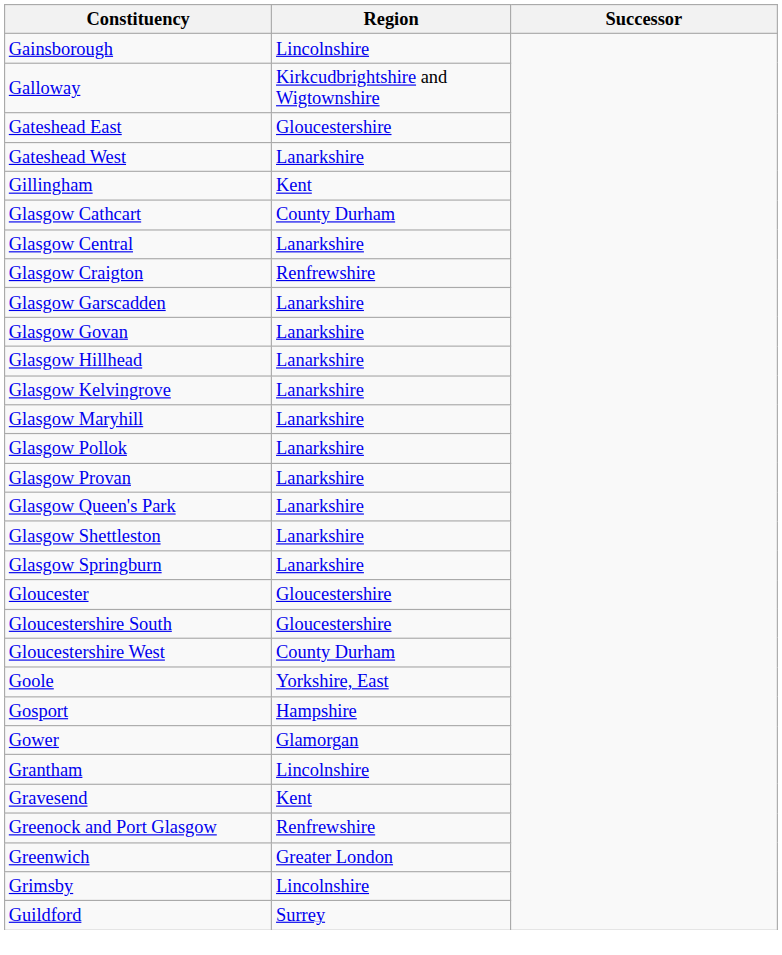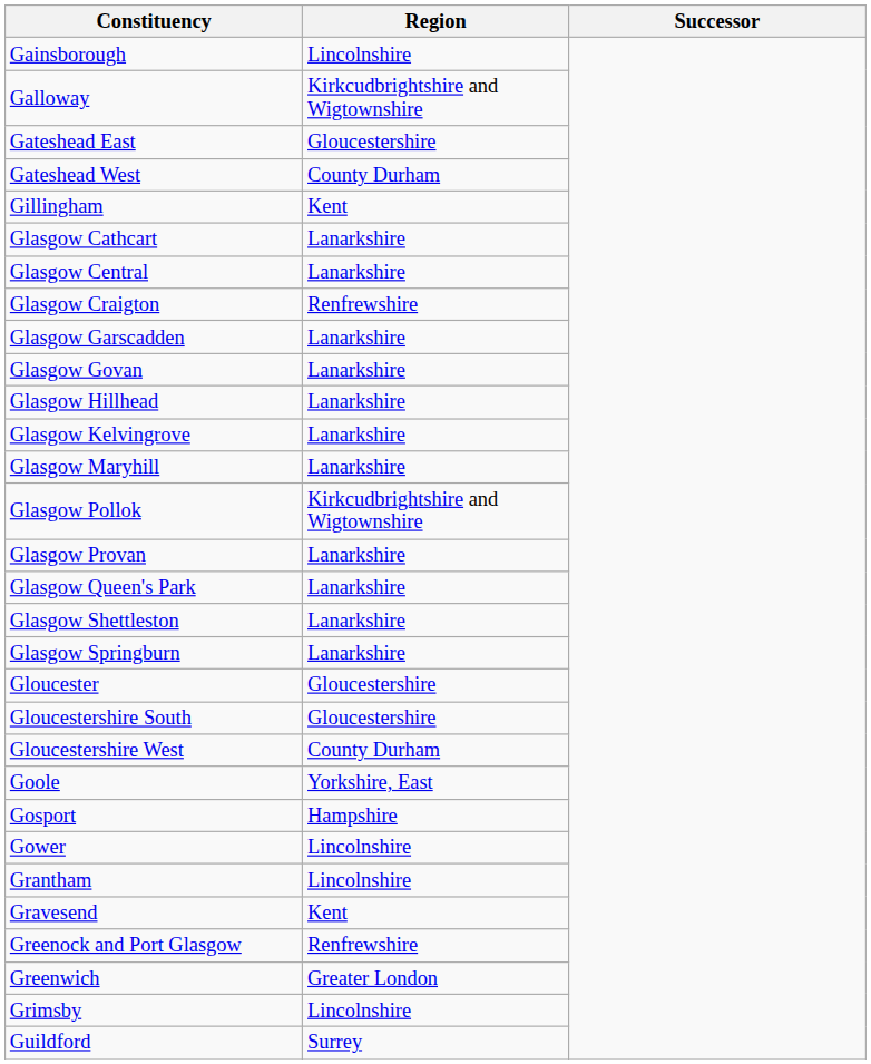 <table class="wikitable">
 <tr>
 <th width="225px">Constituency</th>
 <th width="200px">Region</th>
 <th width="225px">Successor</th>
 </tr>
 <tr>
 <td><a href='#'>Gainsborough</a></td>
 <td><a href='#'>Lincolnshire</a></td>
 </tr>
 <tr>
 <td><a href='#'>Galloway</a></td>
 <td><a href='#'>Kirkcudbrightshire</a> and <a href='#'>Wigtownshire</a></td>
 </tr>
 <tr>
 <td><a href='#'>Gateshead East</a></td>
 <td><a href='#'>Gloucestershire</a></td>
 </tr>
 <tr>
 <td><a href='#'>Gateshead West</a></td>
-<td><a href='#'>Lanarkshire</a></td>
+<td><a href='#'>County Durham</a></td>
 </tr>
 <tr>
 <td><a href='#'>Gillingham</a></td>
 <td><a href='#'>Kent</a></td>
 </tr>
 <tr>
 <td><a href='#'>Glasgow Cathcart</a></td>
-<td><a href='#'>County Durham</a></td>
+<td><a href='#'>Lanarkshire</a></td>
 </tr>
 <tr>
 <td><a href='#'>Glasgow Central</a></td>
 <td><a href='#'>Lanarkshire</a></td>
 </tr>
 <tr>
 <td><a href='#'>Glasgow Craigton</a></td>
 <td><a href='#'>Renfrewshire</a></td>
 </tr>
 <tr>
 <td><a href='#'>Glasgow Garscadden</a></td>
 <td><a href='#'>Lanarkshire</a></td>
 </tr>
 <tr>
 <td><a href='#'>Glasgow Govan</a></td>
 <td><a href='#'>Lanarkshire</a></td>
 </tr>
 <tr>
 <td><a href='#'>Glasgow Hillhead</a></td>
 <td><a href='#'>Lanarkshire</a></td>
 </tr>
 <tr>
 <td><a href='#'>Glasgow Kelvingrove</a></td>
 <td><a href='#'>Lanarkshire</a></td>
 </tr>
 <tr>
 <td><a href='#'>Glasgow Maryhill</a></td>
 <td><a href='#'>Lanarkshire</a></td>
 </tr>
 <tr>
 <td><a href='#'>Glasgow Pollok</a></td>
-<td><a href='#'>Lanarkshire</a></td>
+<td><a href='#'>Kirkcudbrightshire</a> and <a href='#'>Wigtownshire</a></td>
 </tr>
 <tr>
 <td><a href='#'>Glasgow Provan</a></td>
 <td><a href='#'>Lanarkshire</a></td>
 </tr>
 <tr>
 <td><a href='#'>Glasgow Queen's Park</a></td>
 <td><a href='#'>Lanarkshire</a></td>
 </tr>
 <tr>
 <td><a href='#'>Glasgow Shettleston</a></td>
 <td><a href='#'>Lanarkshire</a></td>
 </tr>
 <tr>
 <td><a href='#'>Glasgow Springburn</a></td>
 <td><a href='#'>Lanarkshire</a></td>
 </tr>
 <tr>
 <td><a href='#'>Gloucester</a></td>
 <td><a href='#'>Gloucestershire</a></td>
 </tr>
 <tr>
 <td><a href='#'>Gloucestershire South</a></td>
 <td><a href='#'>Gloucestershire</a></td>
 </tr>
 <tr>
 <td><a href='#'>Gloucestershire West</a></td>
 <td><a href='#'>County Durham</a></td>
 </tr>
 <tr>
 <td><a href='#'>Goole</a></td>
 <td><a href='#'>Yorkshire, East</a></td>
 </tr>
 <tr>
 <td><a href='#'>Gosport</a></td>
 <td><a href='#'>Hampshire</a></td>
 </tr>
 <tr>
 <td><a href='#'>Gower</a></td>
-<td><a href='#'>Glamorgan</a></td>
+<td><a href='#'>Lincolnshire</a></td>
 </tr>
 <tr>
 <td><a href='#'>Grantham</a></td>
 <td><a href='#'>Lincolnshire</a></td>
 </tr>
 <tr>
 <td><a href='#'>Gravesend</a></td>
 <td><a href='#'>Kent</a></td>
 </tr>
 <tr>
 <td><a href='#'>Greenock and Port Glasgow</a></td>
 <td><a href='#'>Renfrewshire</a></td>
 </tr>
 <tr>
 <td><a href='#'>Greenwich</a></td>
 <td><a href='#'>Greater London</a></td>
 </tr>
 <tr>
 <td><a href='#'>Grimsby</a></td>
 <td><a href='#'>Lincolnshire</a></td>
 </tr>
 <tr>
 <td><a href='#'>Guildford</a></td>
 <td><a href='#'>Surrey</a></td>
 </tr>
 </table>
